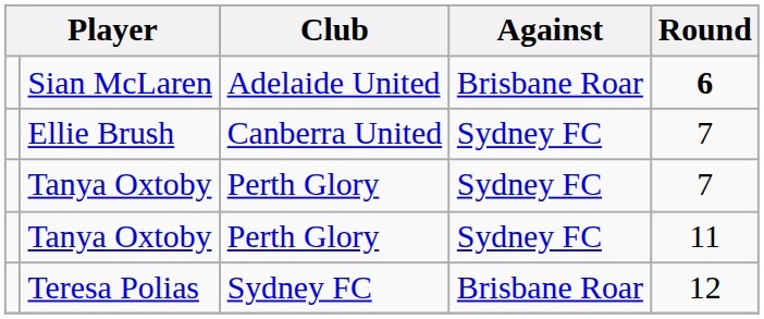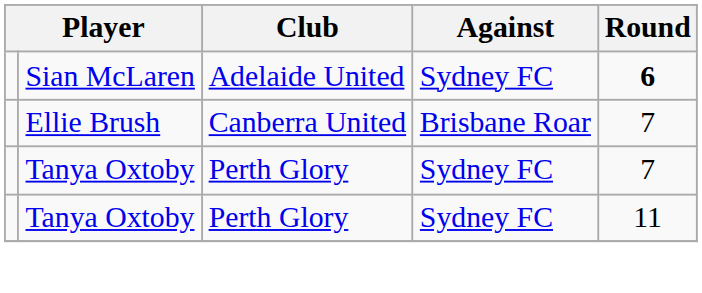 <table class="wikitable" style="text-align:center;">
 <tr>
 <th colspan="2">Player</th>
 <th>Club</th>
 <th>Against</th>
 <th>Round</th>
 </tr>
 <tr>
 <td></td>
 <td style="text-align:left;"><a href='#'>Sian McLaren</a></td>
 <td style="text-align:left;"><a href='#'>Adelaide United</a></td>
-<td style="text-align:left;"><a href='#'>Brisbane Roar</a></td>
+<td style="text-align:left;"><a href='#'>Sydney FC</a></td>
 <td><strong>6</strong></td>
 </tr>
 <tr>
 <td></td>
 <td style="text-align:left;"><a href='#'>Ellie Brush</a></td>
 <td style="text-align:left;"><a href='#'>Canberra United</a></td>
-<td style="text-align:left;"><a href='#'>Sydney FC</a></td>
+<td style="text-align:left;"><a href='#'>Brisbane Roar</a></td>
 <td>7</td>
 </tr>
 <tr>
 <td></td>
 <td style="text-align:left;"><a href='#'>Tanya Oxtoby</a></td>
 <td style="text-align:left;"><a href='#'>Perth Glory</a></td>
 <td style="text-align:left;"><a href='#'>Sydney FC</a></td>
 <td>7</td>
 </tr>
 <tr>
 <td></td>
 <td style="text-align:left;"><a href='#'>Tanya Oxtoby</a></td>
 <td style="text-align:left;"><a href='#'>Perth Glory</a></td>
 <td style="text-align:left;"><a href='#'>Sydney FC</a></td>
 <td>11</td>
 </tr>
 <tr>
-<td></td>
-<td style="text-align:left;"><a href='#'>Teresa Polias</a></td>
-<td style="text-align:left;"><a href='#'>Sydney FC</a></td>
-<td style="text-align:left;"><a href='#'>Brisbane Roar</a></td>
-<td>12</td>
-</tr>
-<tr>
 </tr>
 </table>
